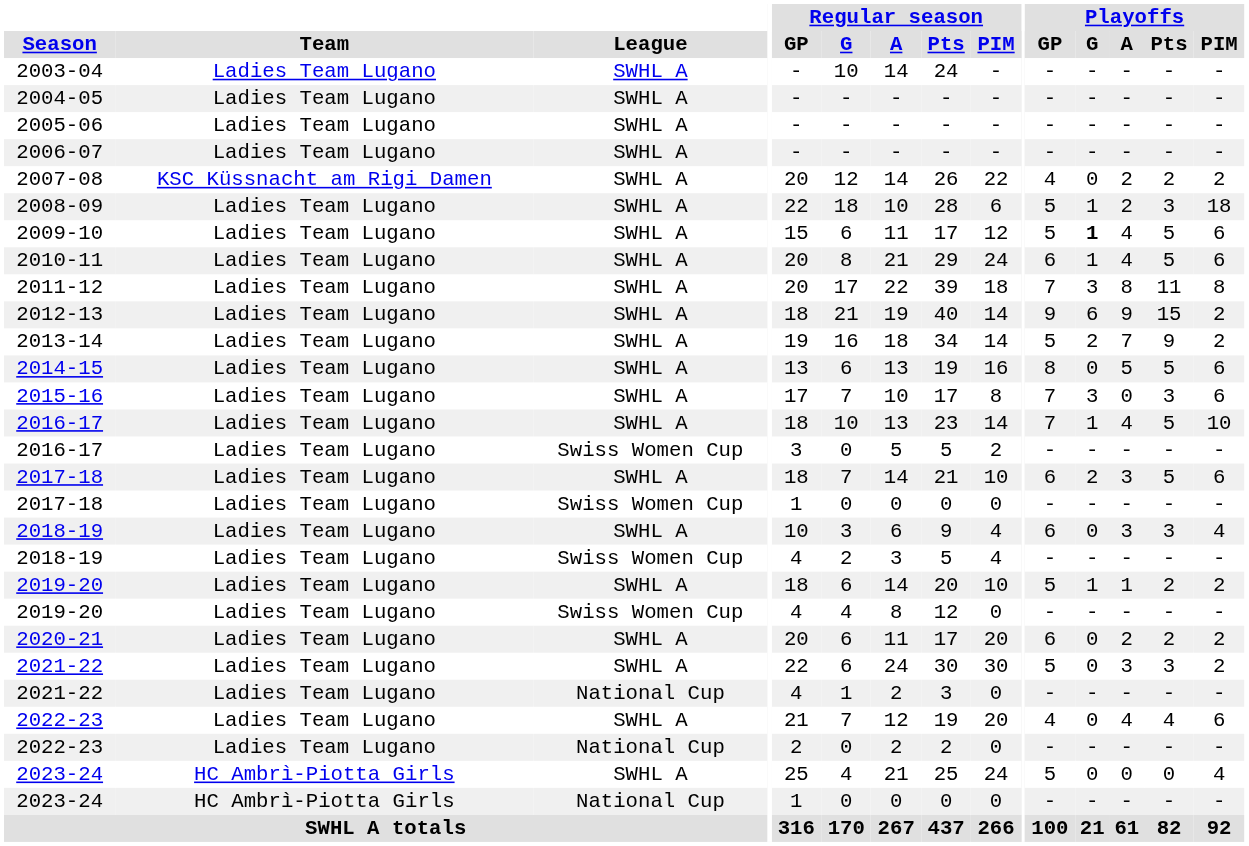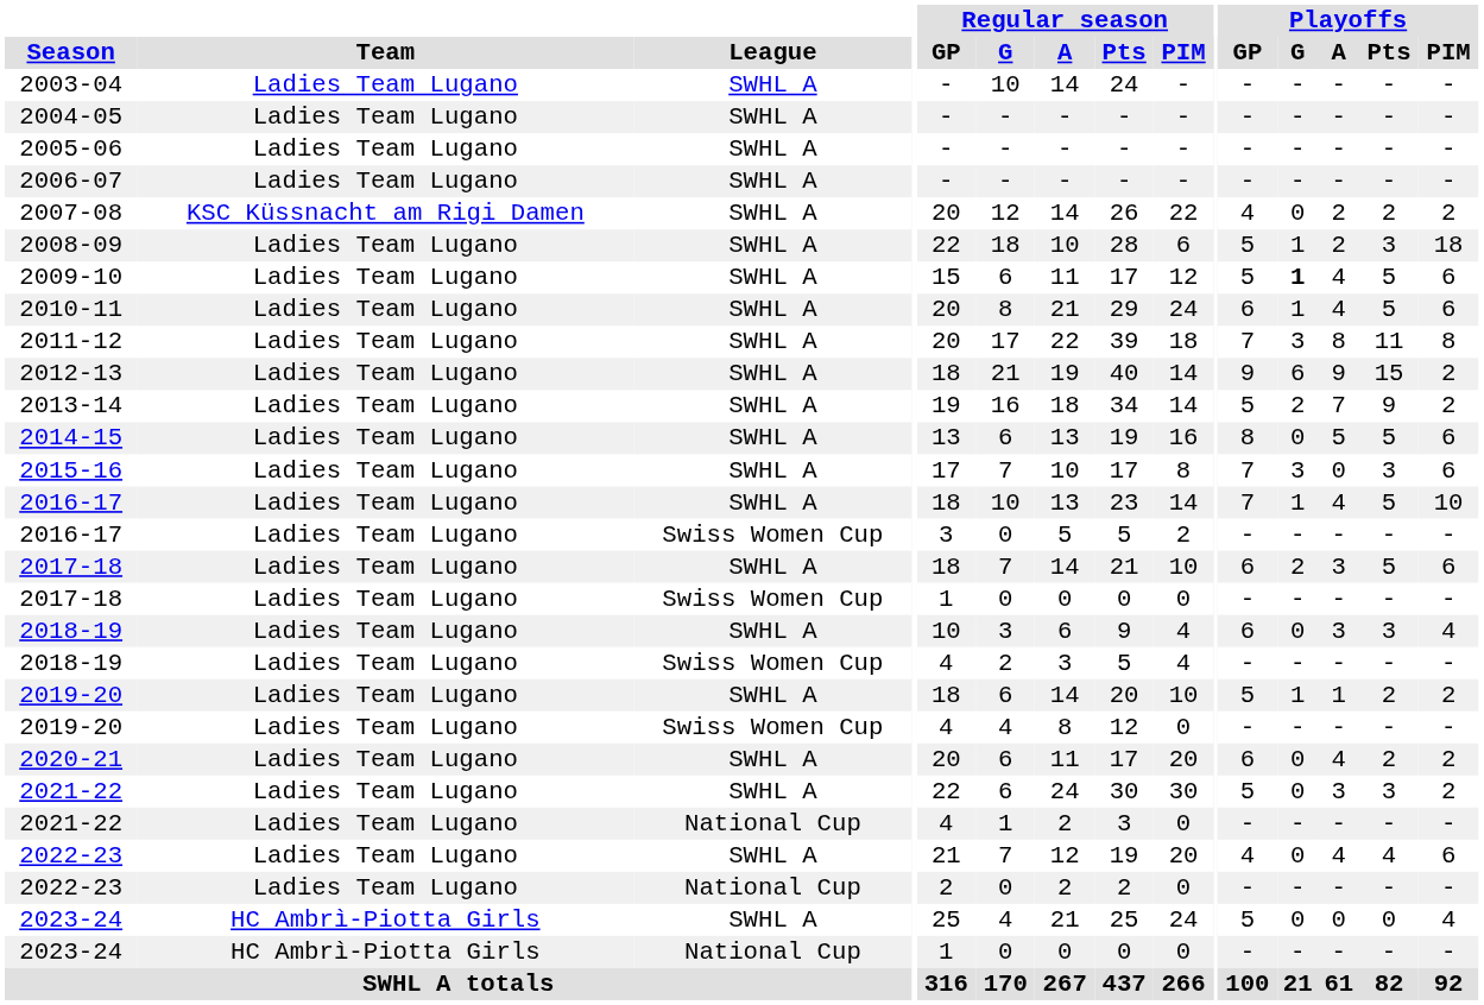 <table border="0" cellpadding="1" cellspacing="0" style="text-align:center; width:60em">
 <tr bgcolor="#e0e0e0">
 <th colspan="3" bgcolor="#ffffff"></th>
 <th rowspan="99" bgcolor="#ffffff"></th>
 <th colspan="5"><a href='#'>Regular season</a></th>
 <th rowspan="99" bgcolor="#ffffff"></th>
 <th colspan="5"><a href='#'>Playoffs</a></th>
 </tr>
 <tr bgcolor="#e0e0e0">
 <th><a href='#'>Season</a></th>
 <th>Team</th>
 <th>League</th>
 <th>GP</th>
 <th><a href='#'>G</a></th>
 <th><a href='#'>A</a></th>
 <th><a href='#'>Pts</a></th>
 <th><a href='#'>PIM</a></th>
 <th>GP</th>
 <th>G</th>
 <th>A</th>
 <th>Pts</th>
 <th>PIM</th>
 </tr>
 <tr>
 <td>2003-04</td>
 <td><a href='#'>Ladies Team Lugano</a></td>
 <td><a href='#'>SWHL A</a></td>
 <td>-</td>
 <td>10</td>
 <td>14</td>
 <td>24</td>
 <td>-</td>
 <td>-</td>
 <td>-</td>
 <td>-</td>
 <td>-</td>
 <td>-</td>
 </tr>
 <tr bgcolor="#f0f0f0">
 <td>2004-05</td>
 <td>Ladies Team Lugano</td>
 <td>SWHL A</td>
 <td>-</td>
 <td>-</td>
 <td>-</td>
 <td>-</td>
 <td>-</td>
 <td>-</td>
 <td>-</td>
 <td>-</td>
 <td>-</td>
 <td>-</td>
 </tr>
 <tr>
 <td>2005-06</td>
 <td>Ladies Team Lugano</td>
 <td>SWHL A</td>
 <td>-</td>
 <td>-</td>
 <td>-</td>
 <td>-</td>
 <td>-</td>
 <td>-</td>
 <td>-</td>
 <td>-</td>
 <td>-</td>
 <td>-</td>
 </tr>
 <tr bgcolor="#f0f0f0">
 <td>2006-07</td>
 <td>Ladies Team Lugano</td>
 <td>SWHL A</td>
 <td>-</td>
 <td>-</td>
 <td>-</td>
 <td>-</td>
 <td>-</td>
 <td>-</td>
 <td>-</td>
 <td>-</td>
 <td>-</td>
 <td>-</td>
 </tr>
 <tr>
 <td>2007-08</td>
 <td><a href='#'>KSC Küssnacht am Rigi Damen</a></td>
 <td>SWHL A</td>
 <td>20</td>
 <td>12</td>
 <td>14</td>
 <td>26</td>
 <td>22</td>
 <td>4</td>
 <td>0</td>
 <td>2</td>
 <td>2</td>
 <td>2</td>
 </tr>
 <tr bgcolor="#f0f0f0">
 <td>2008-09</td>
 <td>Ladies Team Lugano</td>
 <td>SWHL A</td>
 <td>22</td>
 <td>18</td>
 <td>10</td>
 <td>28</td>
 <td>6</td>
 <td>5</td>
 <td>1</td>
 <td>2</td>
 <td>3</td>
 <td>18</td>
 </tr>
 <tr>
 <td>2009-10</td>
 <td>Ladies Team Lugano</td>
 <td>SWHL A</td>
 <td>15</td>
 <td>6</td>
 <td>11</td>
 <td>17</td>
 <td>12</td>
 <td>5</td>
 <td><strong>1</strong></td>
 <td>4</td>
 <td>5</td>
 <td>6</td>
 </tr>
 <tr bgcolor="#f0f0f0">
 <td>2010-11</td>
 <td>Ladies Team Lugano</td>
 <td>SWHL A</td>
 <td>20</td>
 <td>8</td>
 <td>21</td>
 <td>29</td>
 <td>24</td>
 <td>6</td>
 <td>1</td>
 <td>4</td>
 <td>5</td>
 <td>6</td>
 </tr>
 <tr>
 <td>2011-12</td>
 <td>Ladies Team Lugano</td>
 <td>SWHL A</td>
 <td>20</td>
 <td>17</td>
 <td>22</td>
 <td>39</td>
 <td>18</td>
 <td>7</td>
 <td>3</td>
 <td>8</td>
 <td>11</td>
 <td>8</td>
 </tr>
 <tr bgcolor="#f0f0f0">
 <td>2012-13</td>
 <td>Ladies Team Lugano</td>
 <td>SWHL A</td>
 <td>18</td>
 <td>21</td>
 <td>19</td>
 <td>40</td>
 <td>14</td>
 <td>9</td>
 <td>6</td>
 <td>9</td>
 <td>15</td>
 <td>2</td>
 </tr>
 <tr>
 <td>2013-14</td>
 <td>Ladies Team Lugano</td>
 <td>SWHL A</td>
 <td>19</td>
 <td>16</td>
 <td>18</td>
 <td>34</td>
 <td>14</td>
 <td>5</td>
 <td>2</td>
 <td>7</td>
 <td>9</td>
 <td>2</td>
 </tr>
 <tr bgcolor="#f0f0f0">
 <td><a href='#'>2014-15</a></td>
 <td>Ladies Team Lugano</td>
 <td>SWHL A</td>
 <td>13</td>
 <td>6</td>
 <td>13</td>
 <td>19</td>
 <td>16</td>
 <td>8</td>
 <td>0</td>
 <td>5</td>
 <td>5</td>
 <td>6</td>
 </tr>
 <tr>
 <td><a href='#'>2015-16</a></td>
 <td>Ladies Team Lugano</td>
 <td>SWHL A</td>
 <td>17</td>
 <td>7</td>
 <td>10</td>
 <td>17</td>
 <td>8</td>
 <td>7</td>
 <td>3</td>
 <td>0</td>
 <td>3</td>
 <td>6</td>
 </tr>
 <tr bgcolor="#f0f0f0">
 <td><a href='#'>2016-17</a></td>
 <td>Ladies Team Lugano</td>
 <td>SWHL A</td>
 <td>18</td>
 <td>10</td>
 <td>13</td>
 <td>23</td>
 <td>14</td>
 <td>7</td>
 <td>1</td>
 <td>4</td>
 <td>5</td>
 <td>10</td>
 </tr>
 <tr>
 <td>2016-17</td>
 <td>Ladies Team Lugano</td>
 <td>Swiss Women Cup</td>
 <td>3</td>
 <td>0</td>
 <td>5</td>
 <td>5</td>
 <td>2</td>
 <td>-</td>
 <td>-</td>
 <td>-</td>
 <td>-</td>
 <td>-</td>
 </tr>
 <tr bgcolor="#f0f0f0">
 <td><a href='#'>2017-18</a></td>
 <td>Ladies Team Lugano</td>
 <td>SWHL A</td>
 <td>18</td>
 <td>7</td>
 <td>14</td>
 <td>21</td>
 <td>10</td>
 <td>6</td>
 <td>2</td>
 <td>3</td>
 <td>5</td>
 <td>6</td>
 </tr>
 <tr>
 <td>2017-18</td>
 <td>Ladies Team Lugano</td>
 <td>Swiss Women Cup</td>
 <td>1</td>
 <td>0</td>
 <td>0</td>
 <td>0</td>
 <td>0</td>
 <td>-</td>
 <td>-</td>
 <td>-</td>
 <td>-</td>
 <td>-</td>
 </tr>
 <tr bgcolor="#f0f0f0">
 <td><a href='#'>2018-19</a></td>
 <td>Ladies Team Lugano</td>
 <td>SWHL A</td>
 <td>10</td>
 <td>3</td>
 <td>6</td>
 <td>9</td>
 <td>4</td>
 <td>6</td>
 <td>0</td>
 <td>3</td>
 <td>3</td>
 <td>4</td>
 </tr>
 <tr>
 <td>2018-19</td>
 <td>Ladies Team Lugano</td>
 <td>Swiss Women Cup</td>
 <td>4</td>
 <td>2</td>
 <td>3</td>
 <td>5</td>
 <td>4</td>
 <td>-</td>
 <td>-</td>
 <td>-</td>
 <td>-</td>
 <td>-</td>
 </tr>
 <tr bgcolor="#f0f0f0">
 <td><a href='#'>2019-20</a></td>
 <td>Ladies Team Lugano</td>
 <td>SWHL A</td>
 <td>18</td>
 <td>6</td>
 <td>14</td>
 <td>20</td>
 <td>10</td>
 <td>5</td>
 <td>1</td>
 <td>1</td>
 <td>2</td>
 <td>2</td>
 </tr>
 <tr>
 <td>2019-20</td>
 <td>Ladies Team Lugano</td>
 <td>Swiss Women Cup</td>
 <td>4</td>
 <td>4</td>
 <td>8</td>
 <td>12</td>
 <td>0</td>
 <td>-</td>
 <td>-</td>
 <td>-</td>
 <td>-</td>
 <td>-</td>
 </tr>
 <tr bgcolor="#f0f0f0">
 <td><a href='#'>2020-21</a></td>
 <td>Ladies Team Lugano</td>
 <td>SWHL A</td>
 <td>20</td>
 <td>6</td>
 <td>11</td>
 <td>17</td>
 <td>20</td>
 <td>6</td>
 <td>0</td>
-<td>2</td>
+<td>4</td>
 <td>2</td>
 <td>2</td>
 </tr>
 <tr>
 <td><a href='#'>2021-22</a></td>
 <td>Ladies Team Lugano</td>
 <td>SWHL A</td>
 <td>22</td>
 <td>6</td>
 <td>24</td>
 <td>30</td>
 <td>30</td>
 <td>5</td>
 <td>0</td>
 <td>3</td>
 <td>3</td>
 <td>2</td>
 </tr>
 <tr bgcolor="#f0f0f0">
 <td>2021-22</td>
 <td>Ladies Team Lugano</td>
 <td>National Cup</td>
 <td>4</td>
 <td>1</td>
 <td>2</td>
 <td>3</td>
 <td>0</td>
 <td>-</td>
 <td>-</td>
 <td>-</td>
 <td>-</td>
 <td>-</td>
 </tr>
 <tr>
 <td><a href='#'>2022-23</a></td>
 <td>Ladies Team Lugano</td>
 <td>SWHL A</td>
 <td>21</td>
 <td>7</td>
 <td>12</td>
 <td>19</td>
 <td>20</td>
 <td>4</td>
 <td>0</td>
 <td>4</td>
 <td>4</td>
 <td>6</td>
 </tr>
 <tr bgcolor="#f0f0f0">
 <td>2022-23</td>
 <td>Ladies Team Lugano</td>
 <td>National Cup</td>
 <td>2</td>
 <td>0</td>
 <td>2</td>
 <td>2</td>
 <td>0</td>
 <td>-</td>
 <td>-</td>
 <td>-</td>
 <td>-</td>
 <td>-</td>
 </tr>
 <tr>
 <td><a href='#'>2023-24</a></td>
 <td><a href='#'>HC Ambrì-Piotta Girls</a></td>
 <td>SWHL A</td>
 <td>25</td>
 <td>4</td>
 <td>21</td>
 <td>25</td>
 <td>24</td>
 <td>5</td>
 <td>0</td>
 <td>0</td>
 <td>0</td>
 <td>4</td>
 </tr>
 <tr bgcolor="#f0f0f0">
 <td>2023-24</td>
 <td>HC Ambrì-Piotta Girls</td>
 <td>National Cup</td>
 <td>1</td>
 <td>0</td>
 <td>0</td>
 <td>0</td>
 <td>0</td>
 <td>-</td>
 <td>-</td>
 <td>-</td>
 <td>-</td>
 <td>-</td>
 </tr>
 <tr bgcolor="#e0e0e0">
 <th colspan="3">SWHL A totals</th>
 <th>316</th>
 <th>170</th>
 <th>267</th>
 <th>437</th>
 <th>266</th>
 <th>100</th>
 <th>21</th>
 <th>61</th>
 <th>82</th>
 <th>92</th>
 </tr>
 </table>
